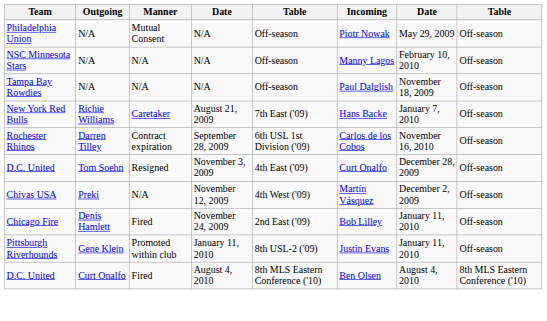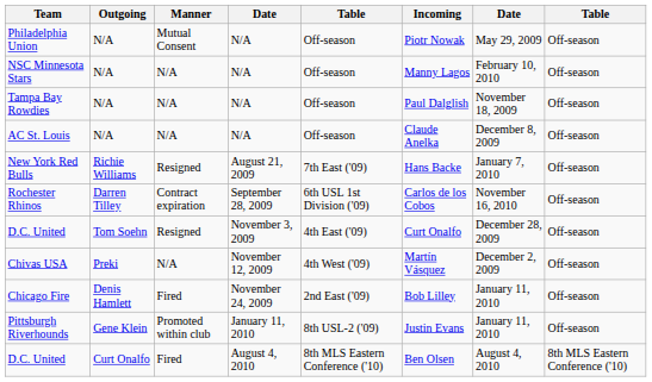 <table class="wikitable">
 <tr>
 <th>Team</th>
 <th>Outgoing</th>
 <th>Manner</th>
 <th>Date</th>
 <th>Table</th>
 <th>Incoming</th>
 <th>Date</th>
 <th>Table</th>
 </tr>
 <tr>
 <td><a href='#'>Philadelphia Union</a></td>
 <td>N/A</td>
 <td>Mutual Consent</td>
 <td>N/A</td>
 <td>Off-season</td>
 <td><a href='#'>Piotr Nowak</a></td>
 <td>May 29, 2009</td>
 <td>Off-season</td>
 </tr>
 <tr>
 <td><a href='#'>NSC Minnesota Stars</a></td>
 <td>N/A</td>
 <td>N/A</td>
 <td>N/A</td>
 <td>Off-season</td>
 <td><a href='#'>Manny Lagos</a></td>
 <td>February 10, 2010</td>
 <td>Off-season</td>
 </tr>
 <tr>
 <td><a href='#'>Tampa Bay Rowdies</a></td>
 <td>N/A</td>
 <td>N/A</td>
 <td>N/A</td>
 <td>Off-season</td>
 <td><a href='#'>Paul Dalglish</a></td>
 <td>November 18, 2009</td>
 <td>Off-season</td>
 </tr>
 <tr>
+<td><a href='#'>AC St. Louis</a></td>
+<td>N/A</td>
+<td>N/A</td>
+<td>N/A</td>
+<td>Off-season</td>
+<td><a href='#'>Claude Anelka</a></td>
+<td>December 8, 2009</td>
+<td>Off-season</td>
+</tr>
+<tr>
 <td><a href='#'>New York Red Bulls</a></td>
 <td><a href='#'>Richie Williams</a></td>
-<td><a href='#'>Caretaker</a></td>
+<td>Resigned</td>
 <td>August 21, 2009</td>
 <td>7th East ('09)</td>
 <td><a href='#'>Hans Backe</a></td>
 <td>January 7, 2010</td>
 <td>Off-season</td>
 </tr>
 <tr>
 <td><a href='#'>Rochester Rhinos</a></td>
 <td><a href='#'>Darren Tilley</a></td>
 <td>Contract expiration</td>
 <td>September 28, 2009</td>
 <td>6th USL 1st Division ('09)</td>
 <td><a href='#'>Carlos de los Cobos</a></td>
 <td>November 16, 2010</td>
 <td>Off-season</td>
 </tr>
 <tr>
 <td><a href='#'>D.C. United</a></td>
 <td><a href='#'>Tom Soehn</a></td>
 <td>Resigned</td>
 <td>November 3, 2009</td>
 <td>4th East ('09)</td>
 <td><a href='#'>Curt Onalfo</a></td>
 <td>December 28, 2009</td>
 <td>Off-season</td>
 </tr>
 <tr>
 <td><a href='#'>Chivas USA</a></td>
 <td><a href='#'>Preki</a></td>
 <td>N/A</td>
 <td>November 12, 2009</td>
 <td>4th West ('09)</td>
 <td><a href='#'>Martín Vásquez</a></td>
 <td>December 2, 2009</td>
 <td>Off-season</td>
 </tr>
 <tr>
 <td><a href='#'>Chicago Fire</a></td>
 <td><a href='#'>Denis Hamlett</a></td>
 <td>Fired</td>
 <td>November 24, 2009</td>
 <td>2nd East ('09)</td>
 <td><a href='#'>Bob Lilley</a></td>
 <td>January 11, 2010</td>
 <td>Off-season</td>
 </tr>
 <tr>
 <td><a href='#'>Pittsburgh Riverhounds</a></td>
 <td><a href='#'>Gene Klein</a></td>
 <td>Promoted within club</td>
 <td>January 11, 2010</td>
 <td>8th USL-2 ('09)</td>
 <td><a href='#'>Justin Evans</a></td>
 <td>January 11, 2010</td>
 <td>Off-season</td>
 </tr>
 <tr>
 <td><a href='#'>D.C. United</a></td>
 <td><a href='#'>Curt Onalfo</a></td>
 <td>Fired</td>
 <td>August 4, 2010</td>
 <td>8th MLS Eastern Conference ('10)</td>
 <td><a href='#'>Ben Olsen</a></td>
 <td>August 4, 2010</td>
 <td>8th MLS Eastern Conference ('10)</td>
 </tr>
 </table>
